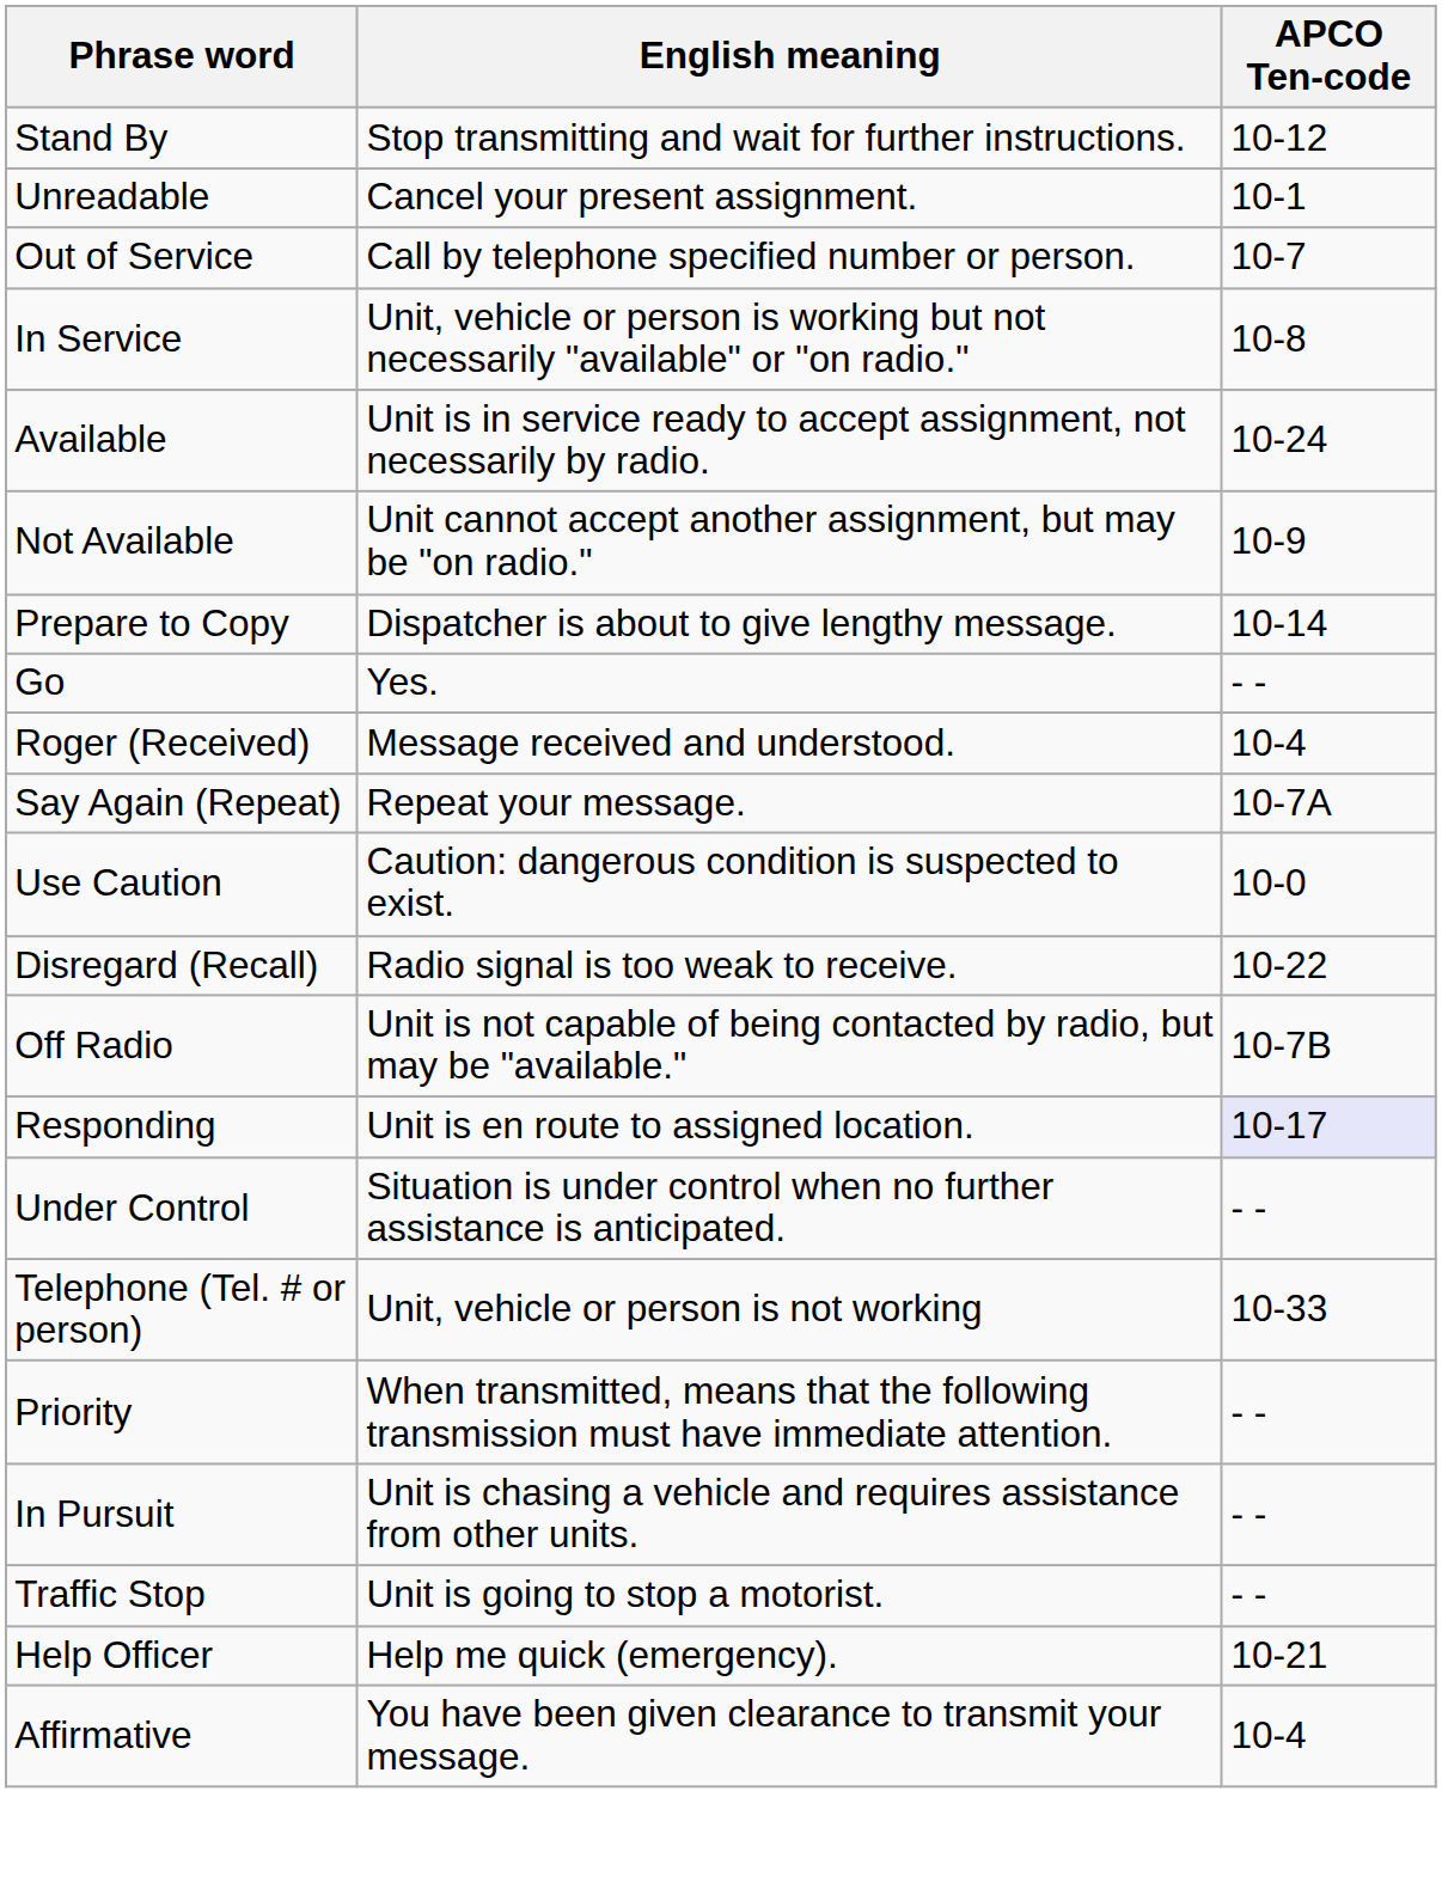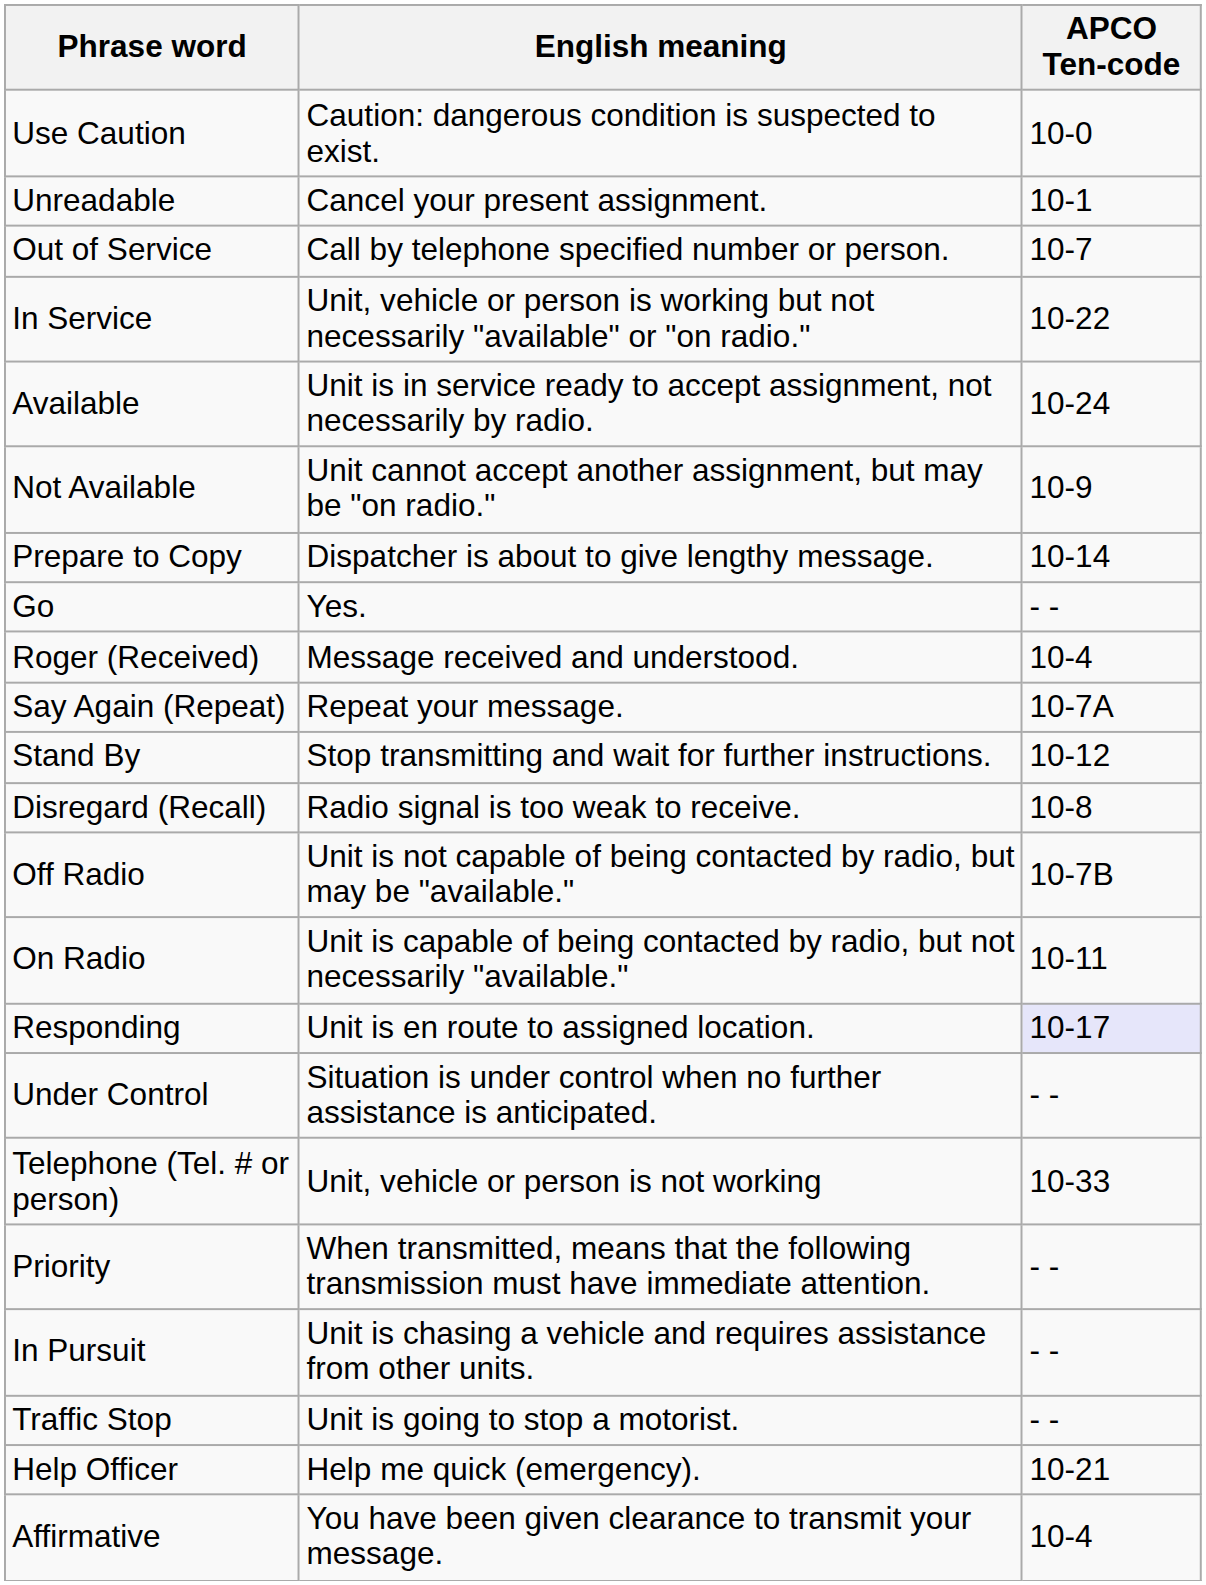 <table class="wikitable">
 <tr>
 <th>Phrase word</th>
 <th>English meaning</th>
 <th>APCO Ten-code</th>
 </tr>
 <tr>
-<td>Stand By</td>
-<td>Stop transmitting and wait for further instructions.</td>
-<td>10-12</td>
+<td>Use Caution</td>
+<td>Caution: dangerous condition is suspected to exist.</td>
+<td>10-0</td>
 </tr>
 <tr>
 <td>Unreadable</td>
 <td>Cancel your present assignment.</td>
 <td>10-1</td>
 </tr>
 <tr>
 <td>Out of Service</td>
 <td>Call by telephone specified number or person.</td>
 <td>10-7</td>
 </tr>
 <tr>
 <td>In Service</td>
 <td>Unit, vehicle or person is working but not necessarily "available" or "on radio."</td>
-<td>10-8</td>
+<td>10-22</td>
 </tr>
 <tr>
 <td>Available</td>
 <td>Unit is in service ready to accept assignment, not necessarily by radio.</td>
 <td>10-24</td>
 </tr>
 <tr>
 <td>Not Available</td>
 <td>Unit cannot accept another assignment, but may be "on radio."</td>
 <td>10-9</td>
 </tr>
 <tr>
 <td>Prepare to Copy</td>
 <td>Dispatcher is about to give lengthy message.</td>
 <td>10-14</td>
 </tr>
 <tr>
 <td>Go</td>
 <td>Yes.</td>
 <td>- -</td>
 </tr>
 <tr>
 <td>Roger (Received)</td>
 <td>Message received and understood.</td>
 <td>10-4</td>
 </tr>
 <tr>
 <td>Say Again (Repeat)</td>
 <td>Repeat your message.</td>
 <td>10-7A</td>
 </tr>
 <tr>
-<td>Use Caution</td>
-<td>Caution: dangerous condition is suspected to exist.</td>
-<td>10-0</td>
+<td>Stand By</td>
+<td>Stop transmitting and wait for further instructions.</td>
+<td>10-12</td>
 </tr>
 <tr>
 <td>Disregard (Recall)</td>
 <td>Radio signal is too weak to receive.</td>
-<td>10-22</td>
+<td>10-8</td>
 </tr>
 <tr>
 <td>Off Radio</td>
 <td>Unit is not capable of being contacted by radio, but may be "available."</td>
 <td>10-7B</td>
+</tr>
+<tr>
+<td>On Radio</td>
+<td>Unit is capable of being contacted by radio, but not necessarily "available."</td>
+<td>10-11</td>
 </tr>
 <tr>
 <td>Responding</td>
 <td>Unit is en route to assigned location.</td>
 <td style="background: lavender;">10-17</td>
 </tr>
 <tr>
 <td>Under Control</td>
 <td>Situation is under control when no further assistance is anticipated.</td>
 <td>- -</td>
 </tr>
 <tr>
 <td>Telephone (Tel. # or person)</td>
 <td>Unit, vehicle or person is not working</td>
 <td>10-33</td>
 </tr>
 <tr>
 <td>Priority</td>
 <td>When transmitted, means that the following transmission must have immediate attention.</td>
 <td>- -</td>
 </tr>
 <tr>
 <td>In Pursuit</td>
 <td>Unit is chasing a vehicle and requires assistance from other units.</td>
 <td>- -</td>
 </tr>
 <tr>
 <td>Traffic Stop</td>
 <td>Unit is going to stop a motorist.</td>
 <td>- -</td>
 </tr>
 <tr>
 <td>Help Officer</td>
 <td>Help me quick (emergency).</td>
 <td>10-21</td>
 </tr>
 <tr>
 <td>Affirmative</td>
 <td>You have been given clearance to transmit your message.</td>
 <td>10-4</td>
 </tr>
 </table>
